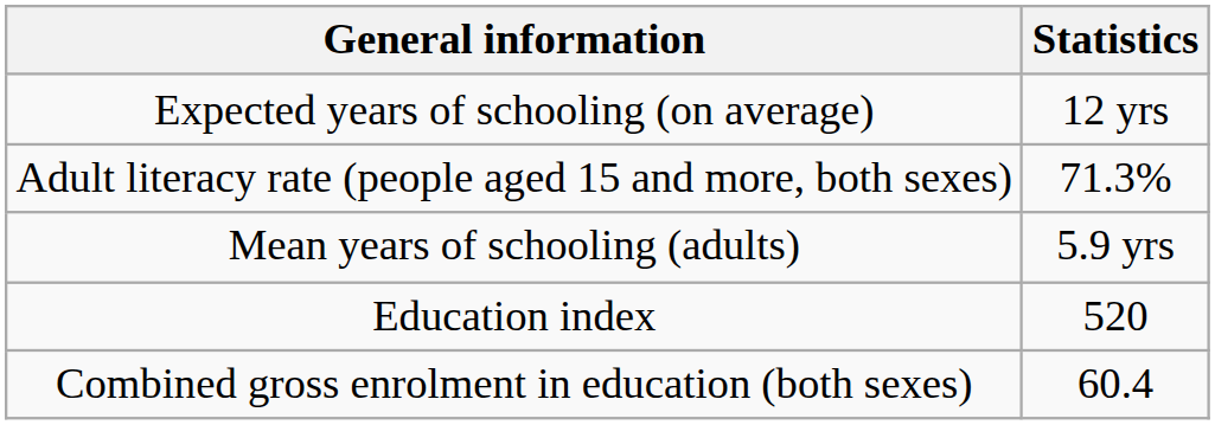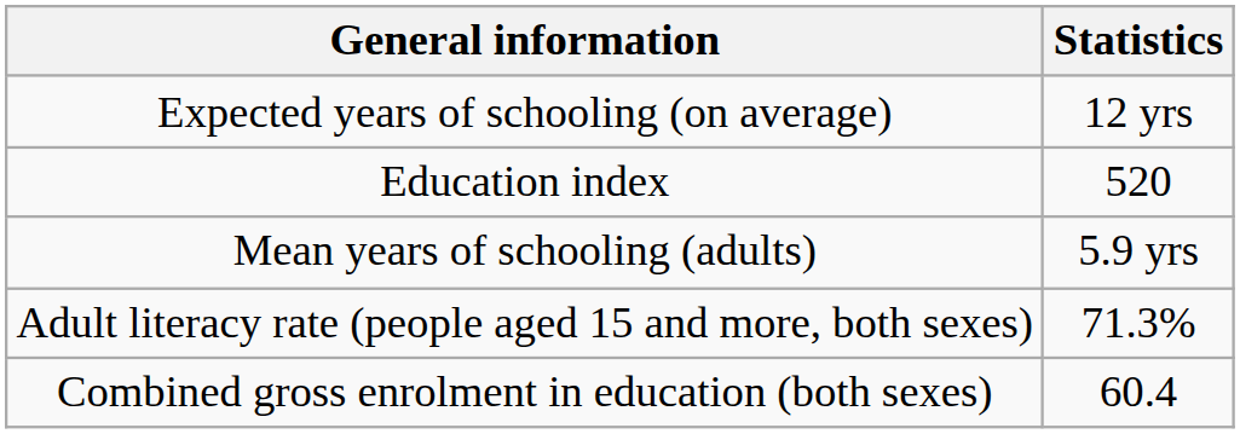 <table class="wikitable" style="text-align:center">
 <tr>
 <th>General information</th>
 <th>Statistics</th>
 </tr>
 <tr>
 <td>Expected years of schooling (on average)</td>
 <td>12 yrs</td>
 </tr>
 <tr>
-<td>Adult literacy rate (people aged 15 and more, both sexes)</td>
-<td>71.3%</td>
+<td>Education index</td>
+<td>520</td>
 </tr>
 <tr>
 <td>Mean years of schooling (adults)</td>
 <td>5.9 yrs</td>
 </tr>
 <tr>
-<td>Education index</td>
-<td>520</td>
+<td>Adult literacy rate (people aged 15 and more, both sexes)</td>
+<td>71.3%</td>
 </tr>
 <tr>
 <td>Combined gross enrolment in education (both sexes)</td>
 <td>60.4</td>
 </tr>
 </table>
